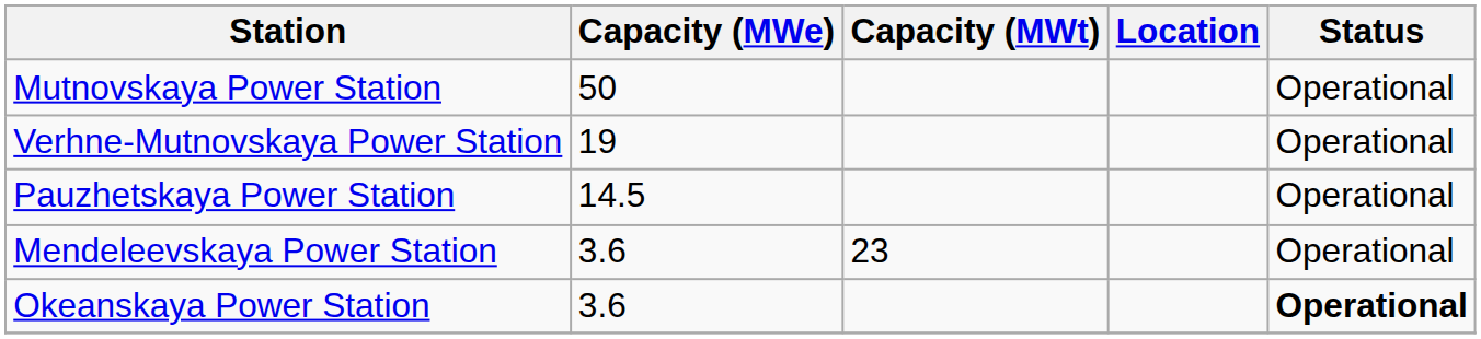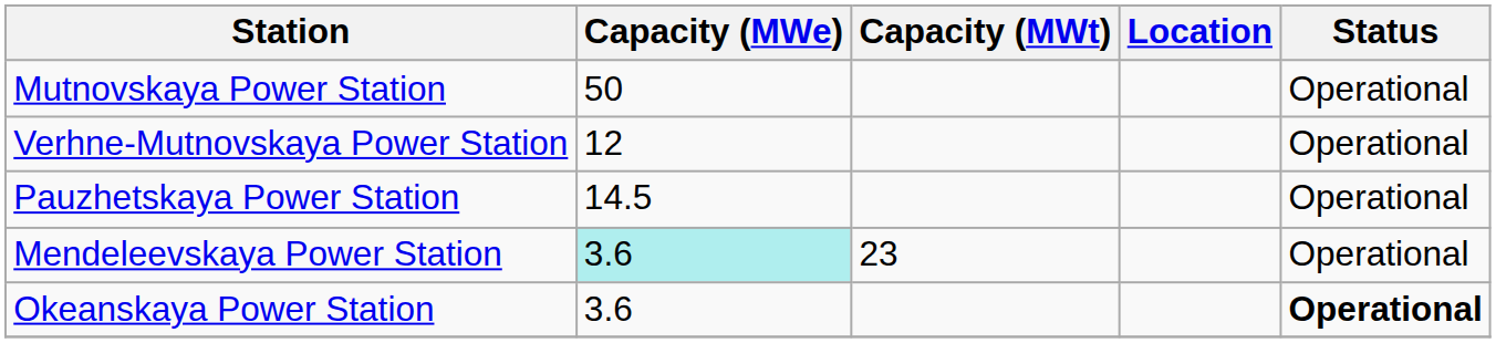 <table class="wikitable sortable">
 <tr>
 <th>Station</th>
 <th>Capacity (<a href='#'>MWe</a>)</th>
 <th>Capacity (<a href='#'>MWt</a>)</th>
 <th><a href='#'>Location</a></th>
 <th>Status</th>
 </tr>
 <tr>
 <td><a href='#'>Mutnovskaya Power Station</a></td>
 <td>50</td>
 <td> </td>
 <td> </td>
 <td>Operational</td>
 </tr>
 <tr>
 <td><a href='#'>Verhne-Mutnovskaya Power Station</a></td>
-<td>19</td>
+<td>12</td>
 <td> </td>
 <td> </td>
 <td>Operational</td>
 </tr>
 <tr>
 <td><a href='#'>Pauzhetskaya Power Station</a></td>
 <td>14.5</td>
 <td> </td>
 <td> </td>
 <td>Operational</td>
 </tr>
 <tr>
 <td><a href='#'>Mendeleevskaya Power Station</a></td>
-<td>3.6</td>
+<td style="background: paleturquoise;">3.6</td>
 <td>23</td>
 <td> </td>
 <td>Operational</td>
 </tr>
 <tr>
 <td><a href='#'>Okeanskaya Power Station</a></td>
 <td>3.6</td>
 <td> </td>
 <td> </td>
 <td><strong>Operational</strong></td>
 </tr>
 <tr>
 </tr>
 </table>
